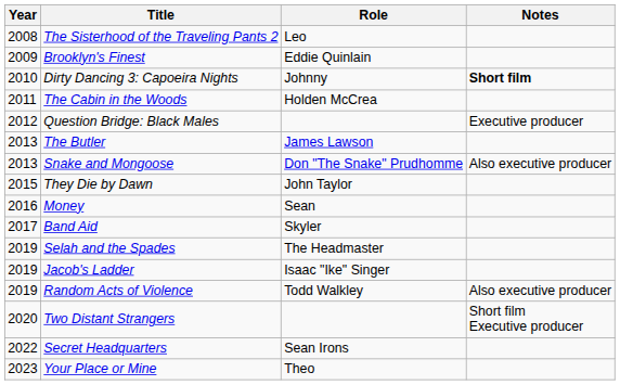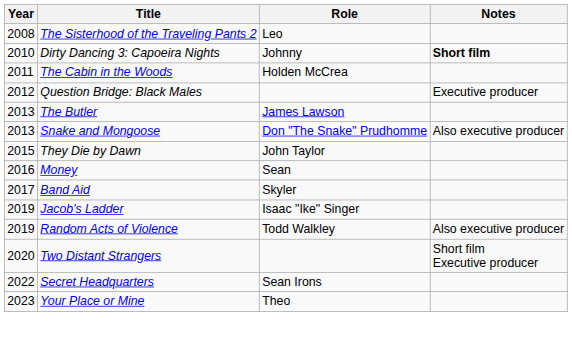 <table class="wikitable sortable">
 <tr>
 <th>Year</th>
 <th>Title</th>
 <th>Role</th>
 <th>Notes</th>
 </tr>
 <tr>
 <td>2008</td>
 <td><em><a href='#'>The Sisterhood of the Traveling Pants 2</a></em></td>
 <td>Leo</td>
-<td></td>
-</tr>
-<tr>
-<td>2009</td>
-<td><em><a href='#'>Brooklyn's Finest</a></em></td>
-<td>Eddie Quinlain</td>
 <td></td>
 </tr>
 <tr>
 <td>2010</td>
 <td><em>Dirty Dancing 3: Capoeira Nights</em></td>
 <td>Johnny</td>
 <td><strong>Short film</strong></td>
 </tr>
 <tr>
 <td>2011</td>
 <td><em><a href='#'>The Cabin in the Woods</a></em></td>
 <td>Holden McCrea</td>
 <td></td>
 </tr>
 <tr>
 <td>2012</td>
 <td><em>Question Bridge: Black Males</em></td>
 <td></td>
 <td>Executive producer</td>
 </tr>
 <tr>
 <td>2013</td>
 <td><em><a href='#'>The Butler</a></em></td>
 <td><a href='#'>James Lawson</a></td>
 <td></td>
 </tr>
 <tr>
 <td>2013</td>
 <td><em><a href='#'>Snake and Mongoose</a></em></td>
 <td><a href='#'>Don "The Snake" Prudhomme</a></td>
 <td>Also executive producer</td>
 </tr>
 <tr>
 <td>2015</td>
 <td><em>They Die by Dawn</em></td>
 <td>John Taylor</td>
 <td></td>
 </tr>
 <tr>
 <td>2016</td>
 <td><em><a href='#'>Money</a></em></td>
 <td>Sean</td>
 <td></td>
 </tr>
 <tr>
 <td>2017</td>
 <td><em><a href='#'>Band Aid</a></em></td>
 <td>Skyler</td>
 <td></td>
 </tr>
 <tr>
 <td>2019</td>
-<td><em><a href='#'>Selah and the Spades</a></em></td>
-<td>The Headmaster</td>
-<td></td>
-</tr>
-<tr>
-<td>2019</td>
 <td><em><a href='#'>Jacob's Ladder</a></em></td>
 <td>Isaac "Ike" Singer</td>
 <td></td>
 </tr>
 <tr>
 <td>2019</td>
 <td><em><a href='#'>Random Acts of Violence</a></em></td>
 <td>Todd Walkley</td>
 <td>Also executive producer</td>
 </tr>
 <tr>
 <td>2020</td>
 <td><em><a href='#'>Two Distant Strangers</a></em></td>
 <td></td>
 <td>Short film<br>Executive producer</td>
 </tr>
 <tr>
 <td>2022</td>
 <td><em><a href='#'>Secret Headquarters</a></em></td>
 <td>Sean Irons</td>
 <td></td>
 </tr>
 <tr>
 <td>2023</td>
 <td><em><a href='#'>Your Place or Mine</a></em></td>
 <td>Theo</td>
 <td></td>
 </tr>
 </table>
